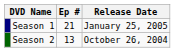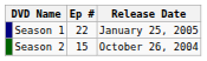 <table class="wikitable">
 <tr>
 <th colspan=2>DVD Name</th>
 <th>Ep #</th>
 <th>Release Date</th>
 </tr>
 <tr>
 <td style="width:3px; background:#000080"></td>
 <td>Season 1</td>
-<td align="center">21</td>
+<td align="center">22</td>
 <td>January 25, 2005</td>
 </tr>
 <tr>
 <td style="background:#006400"></td>
 <td>Season 2</td>
-<td align="center">13</td>
+<td align="center">15</td>
 <td>October 26, 2004</td>
 </tr>
 </table>
